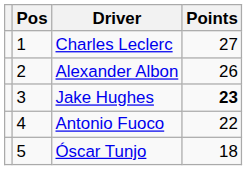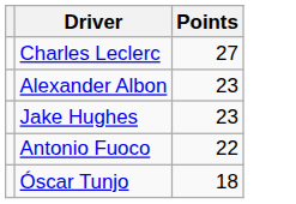 <table class="wikitable" style="font-size: 85%;">
 <tr>
 <th></th>
-<th>Pos</th>
 <th>Driver</th>
 <th>Points</th>
 </tr>
 <tr>
 <td align="left"></td>
-<td align="left">1</td>
 <td> <a href='#'>Charles Leclerc</a></td>
 <td align="right">27</td>
 </tr>
 <tr>
 <td align="left"></td>
-<td align="left">2</td>
 <td> <a href='#'>Alexander Albon</a></td>
-<td align="right">26</td>
+<td align="right">23</td>
 </tr>
 <tr>
 <td align="left"></td>
-<td align="left">3</td>
 <td> <a href='#'>Jake Hughes</a></td>
-<td align="right"><strong>23</strong></td>
+<td align="right">23</td>
 </tr>
 <tr>
 <td align="left"></td>
-<td align="left">4</td>
 <td> <a href='#'>Antonio Fuoco</a></td>
 <td align="right">22</td>
 </tr>
 <tr>
 <td align="left"></td>
-<td align="left">5</td>
 <td> <a href='#'>Óscar Tunjo</a></td>
 <td align="right">18</td>
 </tr>
 </table>
